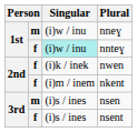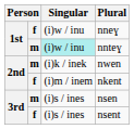 <table class="wikitable">
 <tr>
 <th colspan="2">Person</th>
 <th>Singular</th>
 <th>Plural</th>
 </tr>
 <tr>
 <th rowspan="2">1st</th>
-<th>m</th>
+<th>f</th>
 <td>(i)w / inu</td>
 <td>nneɣ</td>
 </tr>
 <tr>
-<th>f</th>
+<th>m</th>
 <td style="background: paleturquoise;">(i)w / inu</td>
 <td>nnteɣ</td>
 </tr>
 <tr>
 <th rowspan="2">2nd</th>
-<th>f</th>
+<th>m</th>
 <td>(i)k / inek</td>
 <td>nwen</td>
 </tr>
 <tr>
 <th>f</th>
 <td>(i)m / inem</td>
 <td>nkent</td>
 </tr>
 <tr>
 <th rowspan="2">3rd</th>
 <th>m</th>
 <td>(i)s / ines</td>
 <td>nsen</td>
 </tr>
 <tr>
 <th>f</th>
 <td>(i)s / ines</td>
 <td>nsent</td>
 </tr>
 </table>
